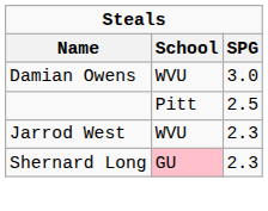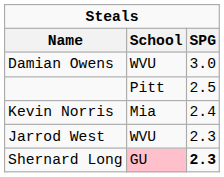 <table class="wikitable">
 <tr>
 <td colspan=3 style="text-align:center;"><strong>Steals</strong></td>
 </tr>
 <tr>
 <th>Name</th>
 <th>School</th>
 <th>SPG</th>
 </tr>
 <tr>
 <td>Damian Owens</td>
 <td>WVU</td>
 <td>3.0</td>
 </tr>
 <tr>
 <td></td>
 <td>Pitt</td>
 <td>2.5</td>
 </tr>
 <tr>
+<td>Kevin Norris</td>
+<td>Mia</td>
+<td>2.4</td>
+</tr>
+<tr>
 <td>Jarrod West</td>
 <td>WVU</td>
 <td>2.3</td>
 </tr>
 <tr>
 <td>Shernard Long</td>
 <td style="background: pink;">GU</td>
-<td>2.3</td>
+<td><strong>2.3</strong></td>
 </tr>
 </table>
